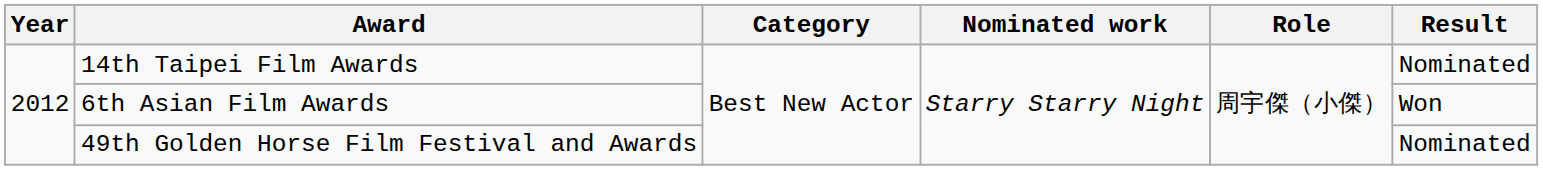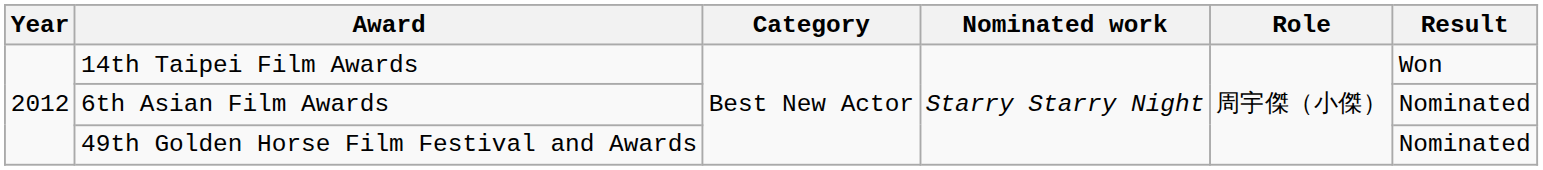 <table class="wikitable">
 <tr>
 <th>Year</th>
 <th>Award</th>
 <th>Category</th>
 <th>Nominated work</th>
 <th>Role</th>
 <th>Result</th>
 </tr>
 <tr>
 <td rowspan="3">2012</td>
 <td>14th Taipei Film Awards</td>
 <td rowspan="3">Best New Actor</td>
 <td rowspan="3"><em>Starry Starry Night</em></td>
 <td rowspan="3">周宇傑（小傑）</td>
-<td>Nominated</td>
+<td>Won</td>
 </tr>
 <tr>
 <td>6th Asian Film Awards</td>
-<td>Won</td>
+<td>Nominated</td>
 </tr>
 <tr>
 <td>49th Golden Horse Film Festival and Awards</td>
 <td>Nominated</td>
 </tr>
 </table>
